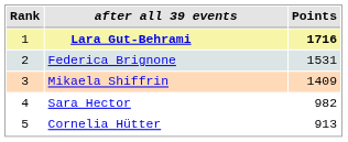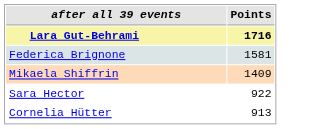 <table cellspacing="1" cellpadding="3" style="border:1px solid #AAAAAA;font-size:86%">
 <tr style="background-color: #E4E4E4;">
-<th style="border-bottom:1px solid #AAAAAA; width: 10px;">Rank</th>
 <th style="border-bottom:1px solid #AAAAAA; width: 210px;"><em>after all 39 events</em></th>
 <th style="border-bottom:1px solid #AAAAAA; width: 40px;">Points</th>
 </tr>
 <tr style="background:#f7f6a8;">
-<td align=center>1</td>
 <td>   <strong><a href='#'>Lara Gut-Behrami</a></strong> </td>
 <td align=right><strong>1716</strong></td>
 </tr>
 <tr style="background:#dce5e5;">
-<td align=center>2</td>
 <td> <a href='#'>Federica Brignone</a></td>
-<td align=right>1531</td>
+<td align=right>1581</td>
 </tr>
 <tr style="background:#ffdab9;">
-<td align=center>3</td>
 <td> <a href='#'>Mikaela Shiffrin</a></td>
 <td align=right>1409</td>
 </tr>
 <tr>
-<td align=center>4</td>
 <td> <a href='#'>Sara Hector</a></td>
-<td align=right>982</td>
+<td align=right>922</td>
 </tr>
 <tr>
-<td align=center>5</td>
 <td> <a href='#'>Cornelia Hütter</a></td>
 <td align=right>913</td>
 </tr>
 </table>
